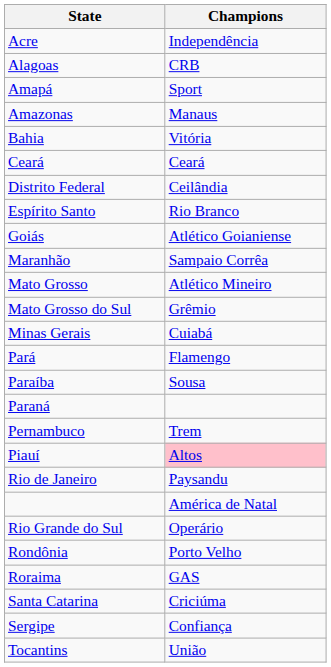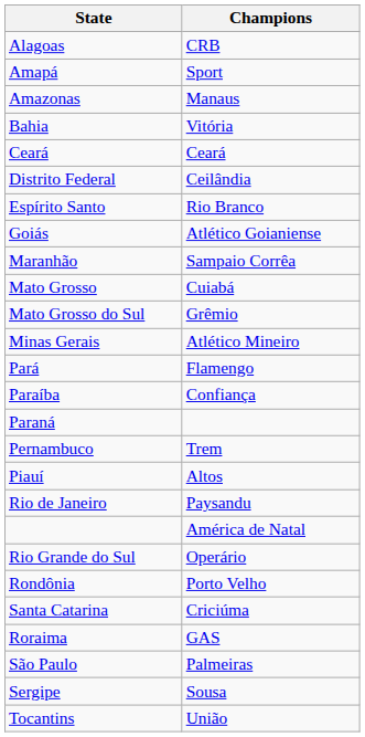 <table class="wikitable">
 <tr>
 <th width=160px>State</th>
 <th width=160px>Champions</th>
-</tr>
-<tr>
-<td> <a href='#'>Acre</a></td>
-<td><a href='#'>Independência</a></td>
 </tr>
 <tr>
 <td> <a href='#'>Alagoas</a></td>
 <td><a href='#'>CRB</a></td>
 </tr>
 <tr>
 <td> <a href='#'>Amapá</a></td>
 <td><a href='#'>Sport</a></td>
 </tr>
 <tr>
 <td> <a href='#'>Amazonas</a></td>
 <td><a href='#'>Manaus</a></td>
 </tr>
 <tr>
 <td> <a href='#'>Bahia</a></td>
 <td><a href='#'>Vitória</a></td>
 </tr>
 <tr>
 <td> <a href='#'>Ceará</a></td>
 <td><a href='#'>Ceará</a></td>
 </tr>
 <tr>
 <td> <a href='#'>Distrito Federal</a></td>
 <td><a href='#'>Ceilândia</a></td>
 </tr>
 <tr>
 <td> <a href='#'>Espírito Santo</a></td>
 <td><a href='#'>Rio Branco</a></td>
 </tr>
 <tr>
 <td> <a href='#'>Goiás</a></td>
 <td><a href='#'>Atlético Goianiense</a></td>
 </tr>
 <tr>
 <td> <a href='#'>Maranhão</a></td>
 <td><a href='#'>Sampaio Corrêa</a></td>
 </tr>
 <tr>
 <td> <a href='#'>Mato Grosso</a></td>
-<td><a href='#'>Atlético Mineiro</a></td>
+<td><a href='#'>Cuiabá</a></td>
 </tr>
 <tr>
 <td> <a href='#'>Mato Grosso do Sul</a></td>
 <td><a href='#'>Grêmio</a></td>
 </tr>
 <tr>
 <td> <a href='#'>Minas Gerais</a></td>
-<td><a href='#'>Cuiabá</a></td>
+<td><a href='#'>Atlético Mineiro</a></td>
 </tr>
 <tr>
 <td> <a href='#'>Pará</a></td>
 <td><a href='#'>Flamengo</a></td>
 </tr>
 <tr>
 <td> <a href='#'>Paraíba</a></td>
-<td><a href='#'>Sousa</a></td>
+<td><a href='#'>Confiança</a></td>
 </tr>
 <tr>
 <td> <a href='#'>Paraná</a></td>
 <td></td>
 </tr>
 <tr>
 <td> <a href='#'>Pernambuco</a></td>
 <td><a href='#'>Trem</a></td>
 </tr>
 <tr>
 <td> <a href='#'>Piauí</a></td>
-<td style="background: pink;"><a href='#'>Altos</a></td>
+<td><a href='#'>Altos</a></td>
 </tr>
 <tr>
 <td> <a href='#'>Rio de Janeiro</a></td>
 <td><a href='#'>Paysandu</a></td>
 </tr>
 <tr>
 <td></td>
 <td><a href='#'>América de Natal</a></td>
 </tr>
 <tr>
 <td> <a href='#'>Rio Grande do Sul</a></td>
 <td><a href='#'>Operário</a></td>
 </tr>
 <tr>
 <td> <a href='#'>Rondônia</a></td>
 <td><a href='#'>Porto Velho</a></td>
 </tr>
 <tr>
+<td> <a href='#'>Santa Catarina</a></td>
+<td><a href='#'>Criciúma</a></td>
+</tr>
+<tr>
 <td> <a href='#'>Roraima</a></td>
 <td><a href='#'>GAS</a></td>
 </tr>
 <tr>
-<td> <a href='#'>Santa Catarina</a></td>
-<td><a href='#'>Criciúma</a></td>
+<td> <a href='#'>São Paulo</a></td>
+<td><a href='#'>Palmeiras</a></td>
 </tr>
 <tr>
 <td> <a href='#'>Sergipe</a></td>
-<td><a href='#'>Confiança</a></td>
+<td><a href='#'>Sousa</a></td>
 </tr>
 <tr>
 <td> <a href='#'>Tocantins</a></td>
 <td><a href='#'>União</a></td>
 </tr>
 </table>
